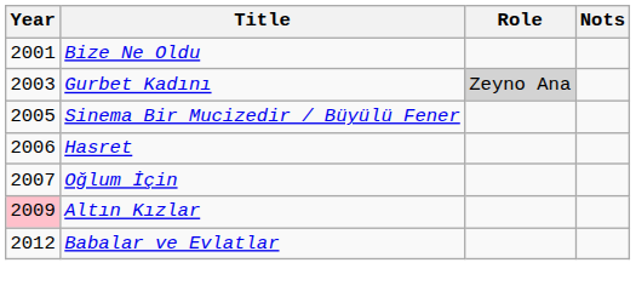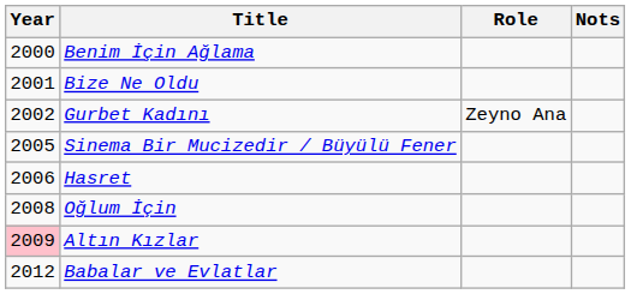 <table class="wikitable" style="font-size: 90%;">
 <tr>
 <th>Year</th>
 <th>Title</th>
 <th>Role</th>
 <th>Nots</th>
 </tr>
 <tr>
+<td>2000</td>
+<td><em><a href='#'>Benim İçin Ağlama</a></em></td>
+<td></td>
+<td></td>
+</tr>
+<tr>
 <td>2001</td>
 <td><em><a href='#'>Bize Ne Oldu</a></em></td>
 <td></td>
 <td></td>
 </tr>
 <tr>
-<td>2003</td>
+<td>2002</td>
 <td><em><a href='#'>Gurbet Kadını</a></em></td>
-<td style="background: lightgrey;">Zeyno Ana</td>
+<td>Zeyno Ana</td>
 <td></td>
 </tr>
 <tr>
 <td>2005</td>
 <td><em><a href='#'>Sinema Bir Mucizedir / Büyülü Fener</a></em></td>
 <td></td>
 <td></td>
 </tr>
 <tr>
 <td>2006</td>
 <td><em><a href='#'>Hasret</a></em></td>
 <td></td>
 <td></td>
 </tr>
 <tr>
-<td>2007</td>
+<td>2008</td>
 <td><em><a href='#'>Oğlum İçin</a></em></td>
 <td></td>
 <td></td>
 </tr>
 <tr>
 <td style="background: pink;">2009</td>
 <td><em><a href='#'>Altın Kızlar</a></em></td>
 <td></td>
 <td></td>
 </tr>
 <tr>
 <td>2012</td>
 <td><em><a href='#'>Babalar ve Evlatlar</a></em></td>
 <td></td>
 <td></td>
 </tr>
 </table>
